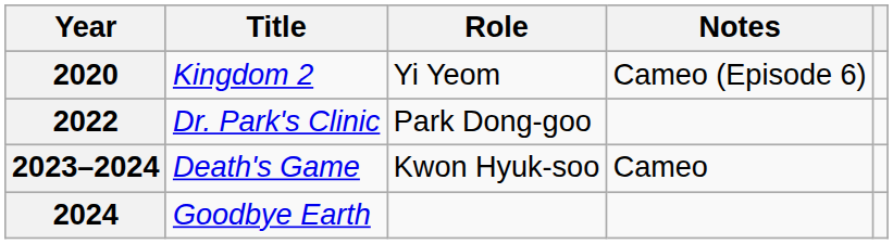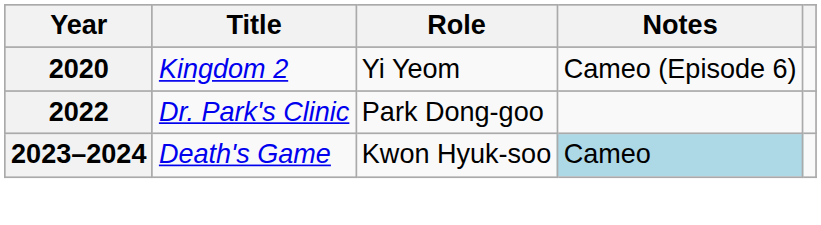 <table class="wikitable sortable plainrowheaders">
 <tr>
 <th scope="col">Year</th>
 <th scope="col">Title</th>
 <th scope="col">Role</th>
 <th scope="col">Notes</th>
 <th scope="col" class="unsortable"></th>
 </tr>
 <tr>
 <th scope="row">2020</th>
 <td><em><a href='#'>Kingdom 2</a></em></td>
 <td>Yi Yeom</td>
 <td>Cameo (Episode 6)</td>
 <td></td>
 </tr>
 <tr>
 <th scope="row">2022</th>
 <td><em><a href='#'>Dr. Park's Clinic</a></em></td>
 <td>Park Dong-goo</td>
 <td></td>
 <td></td>
 </tr>
 <tr>
 <th scope="row">2023–2024</th>
 <td><em><a href='#'>Death's Game</a></em></td>
 <td>Kwon Hyuk-soo</td>
-<td>Cameo</td>
-<td></td>
-</tr>
-<tr>
-<th scope="row">2024</th>
-<td><em><a href='#'>Goodbye Earth</a></em></td>
-<td></td>
-<td></td>
+<td style="background: lightblue;">Cameo</td>
 <td></td>
 </tr>
 </table>
